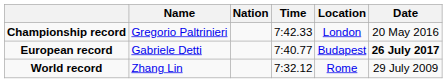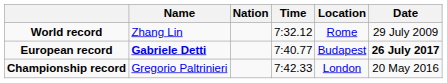 <table class=wikitable style=text-align:center>
 <tr>
 <th></th>
 <th>Name</th>
 <th>Nation</th>
 <th>Time</th>
 <th>Location</th>
 <th>Date</th>
 </tr>
 <tr>
+<td><strong>World record</strong></td>
+<td align=left><a href='#'>Zhang Lin</a></td>
+<td align=left></td>
+<td align=left>7:32.12</td>
+<td><a href='#'>Rome</a></td>
+<td>29 July 2009</td>
+</tr>
+<tr>
+<td><strong>European record</strong></td>
+<td align=left><strong><a href='#'>Gabriele Detti</a></strong></td>
+<td align=left></td>
+<td align=left>7:40.77</td>
+<td><a href='#'>Budapest</a></td>
+<td><strong>26 July 2017</strong></td>
+</tr>
+<tr>
 <td><strong>Championship record</strong></td>
 <td align=left><a href='#'>Gregorio Paltrinieri</a></td>
 <td align=left></td>
 <td align=left>7:42.33</td>
 <td><a href='#'>London</a></td>
 <td>20 May 2016</td>
 </tr>
-<tr>
-<td><strong>European record</strong></td>
-<td align=left><a href='#'>Gabriele Detti</a></td>
-<td align=left></td>
-<td align=left>7:40.77</td>
-<td><a href='#'>Budapest</a></td>
-<td><strong>26 July 2017</strong></td>
-</tr>
-<tr>
-<td><strong>World record</strong></td>
-<td align=left><a href='#'>Zhang Lin</a></td>
-<td align=left></td>
-<td align=left>7:32.12</td>
-<td><a href='#'>Rome</a></td>
-<td>29 July 2009</td>
-</tr>
 </table>
